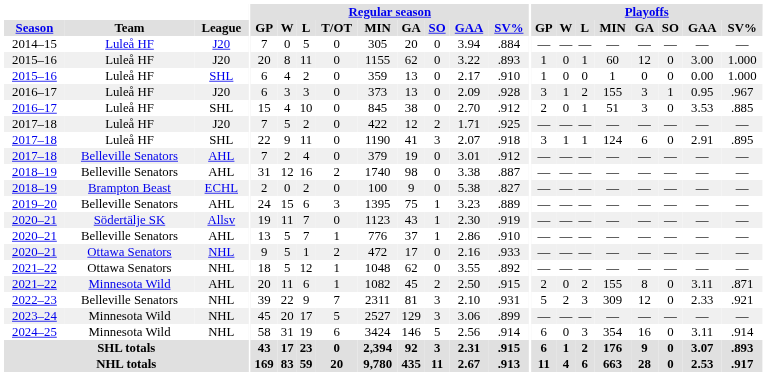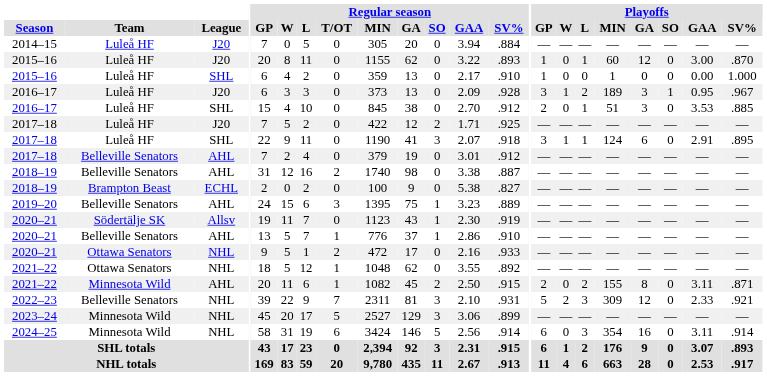 <table border="0" cellpadding="1" cellspacing="0" ID="Table3" style="text-align:center; width:75%">
 <tr style="background:#e0e0e0;">
 <th colspan="3" style="background:#fff;"></th>
 <th rowspan="99" style="background:#fff;"></th>
 <th colspan="9" style="background:#e0e0e0;"><a href='#'>Regular season</a></th>
 <th rowspan="99" style="background:#fff;"></th>
 <th colspan="8" style="background:#e0e0e0;"><a href='#'>Playoffs</a></th>
 </tr>
 <tr bgcolor="#e0e0e0">
 <th><a href='#'>Season</a></th>
 <th>Team</th>
 <th>League</th>
 <th>GP</th>
 <th>W</th>
 <th>L</th>
 <th>T/OT</th>
 <th>MIN</th>
 <th>GA</th>
 <th><a href='#'>SO</a></th>
 <th><a href='#'>GAA</a></th>
 <th><a href='#'>SV%</a></th>
 <th>GP</th>
 <th>W</th>
 <th>L</th>
 <th>MIN</th>
 <th>GA</th>
 <th>SO</th>
 <th>GAA</th>
 <th>SV%</th>
 </tr>
 <tr>
 <td>2014–15</td>
 <td><a href='#'>Luleå HF</a></td>
 <td><a href='#'>J20</a></td>
 <td>7</td>
 <td>0</td>
 <td>5</td>
 <td>0</td>
 <td>305</td>
 <td>20</td>
 <td>0</td>
 <td>3.94</td>
 <td>.884</td>
 <td>—</td>
 <td>—</td>
 <td>—</td>
 <td>—</td>
 <td>—</td>
 <td>—</td>
 <td>—</td>
 <td>—</td>
 </tr>
 <tr bgcolor="#f0f0f0">
 <td>2015–16</td>
 <td>Luleå HF</td>
 <td>J20</td>
 <td>20</td>
 <td>8</td>
 <td>11</td>
 <td>0</td>
 <td>1155</td>
 <td>62</td>
 <td>0</td>
 <td>3.22</td>
 <td>.893</td>
 <td>1</td>
 <td>0</td>
 <td>1</td>
 <td>60</td>
 <td>12</td>
 <td>0</td>
 <td>3.00</td>
-<td>1.000</td>
+<td>.870</td>
 </tr>
 <tr>
 <td><a href='#'>2015–16</a></td>
 <td>Luleå HF</td>
 <td><a href='#'>SHL</a></td>
 <td>6</td>
 <td>4</td>
 <td>2</td>
 <td>0</td>
 <td>359</td>
 <td>13</td>
 <td>0</td>
 <td>2.17</td>
 <td>.910</td>
 <td>1</td>
 <td>0</td>
 <td>0</td>
 <td>1</td>
 <td>0</td>
 <td>0</td>
 <td>0.00</td>
 <td>1.000</td>
 </tr>
 <tr bgcolor="#f0f0f0">
 <td>2016–17</td>
 <td>Luleå HF</td>
 <td>J20</td>
 <td>6</td>
 <td>3</td>
 <td>3</td>
 <td>0</td>
 <td>373</td>
 <td>13</td>
 <td>0</td>
 <td>2.09</td>
 <td>.928</td>
 <td>3</td>
 <td>1</td>
 <td>2</td>
-<td>155</td>
+<td>189</td>
 <td>3</td>
 <td>1</td>
 <td>0.95</td>
 <td>.967</td>
 </tr>
 <tr>
 <td><a href='#'>2016–17</a></td>
 <td>Luleå HF</td>
 <td>SHL</td>
 <td>15</td>
 <td>4</td>
 <td>10</td>
 <td>0</td>
 <td>845</td>
 <td>38</td>
 <td>0</td>
 <td>2.70</td>
 <td>.912</td>
 <td>2</td>
 <td>0</td>
 <td>1</td>
 <td>51</td>
 <td>3</td>
 <td>0</td>
 <td>3.53</td>
 <td>.885</td>
 </tr>
 <tr bgcolor="#f0f0f0">
 <td>2017–18</td>
 <td>Luleå HF</td>
 <td>J20</td>
 <td>7</td>
 <td>5</td>
 <td>2</td>
 <td>0</td>
 <td>422</td>
 <td>12</td>
 <td>2</td>
 <td>1.71</td>
 <td>.925</td>
 <td>—</td>
 <td>—</td>
 <td>—</td>
 <td>—</td>
 <td>—</td>
 <td>—</td>
 <td>—</td>
 <td>—</td>
 </tr>
 <tr>
 <td><a href='#'>2017–18</a></td>
 <td>Luleå HF</td>
 <td>SHL</td>
 <td>22</td>
 <td>9</td>
 <td>11</td>
 <td>0</td>
 <td>1190</td>
 <td>41</td>
 <td>3</td>
 <td>2.07</td>
 <td>.918</td>
 <td>3</td>
 <td>1</td>
 <td>1</td>
 <td>124</td>
 <td>6</td>
 <td>0</td>
 <td>2.91</td>
 <td>.895</td>
 </tr>
 <tr bgcolor="#f0f0f0">
 <td><a href='#'>2017–18</a></td>
 <td><a href='#'>Belleville Senators</a></td>
 <td><a href='#'>AHL</a></td>
 <td>7</td>
 <td>2</td>
 <td>4</td>
 <td>0</td>
 <td>379</td>
 <td>19</td>
 <td>0</td>
 <td>3.01</td>
 <td>.912</td>
 <td>—</td>
 <td>—</td>
 <td>—</td>
 <td>—</td>
 <td>—</td>
 <td>—</td>
 <td>—</td>
 <td>—</td>
 </tr>
 <tr>
 <td><a href='#'>2018–19</a></td>
 <td>Belleville Senators</td>
 <td>AHL</td>
 <td>31</td>
 <td>12</td>
 <td>16</td>
 <td>2</td>
 <td>1740</td>
 <td>98</td>
 <td>0</td>
 <td>3.38</td>
 <td>.887</td>
 <td>—</td>
 <td>—</td>
 <td>—</td>
 <td>—</td>
 <td>—</td>
 <td>—</td>
 <td>—</td>
 <td>—</td>
 </tr>
 <tr bgcolor="#f0f0f0">
 <td><a href='#'>2018–19</a></td>
 <td><a href='#'>Brampton Beast</a></td>
 <td><a href='#'>ECHL</a></td>
 <td>2</td>
 <td>0</td>
 <td>2</td>
 <td>0</td>
 <td>100</td>
 <td>9</td>
 <td>0</td>
 <td>5.38</td>
 <td>.827</td>
 <td>—</td>
 <td>—</td>
 <td>—</td>
 <td>—</td>
 <td>—</td>
 <td>—</td>
 <td>—</td>
 <td>—</td>
 </tr>
 <tr>
 <td><a href='#'>2019–20</a></td>
 <td>Belleville Senators</td>
 <td>AHL</td>
 <td>24</td>
 <td>15</td>
 <td>6</td>
 <td>3</td>
 <td>1395</td>
 <td>75</td>
 <td>1</td>
 <td>3.23</td>
 <td>.889</td>
 <td>—</td>
 <td>—</td>
 <td>—</td>
 <td>—</td>
 <td>—</td>
 <td>—</td>
 <td>—</td>
 <td>—</td>
 </tr>
 <tr bgcolor="#f0f0f0">
 <td><a href='#'>2020–21</a></td>
 <td><a href='#'>Södertälje SK</a></td>
 <td><a href='#'>Allsv</a></td>
 <td>19</td>
 <td>11</td>
 <td>7</td>
 <td>0</td>
 <td>1123</td>
 <td>43</td>
 <td>1</td>
 <td>2.30</td>
 <td>.919</td>
 <td>—</td>
 <td>—</td>
 <td>—</td>
 <td>—</td>
 <td>—</td>
 <td>—</td>
 <td>—</td>
 <td>—</td>
 </tr>
 <tr>
 <td><a href='#'>2020–21</a></td>
 <td>Belleville Senators</td>
 <td>AHL</td>
 <td>13</td>
 <td>5</td>
 <td>7</td>
 <td>1</td>
 <td>776</td>
 <td>37</td>
 <td>1</td>
 <td>2.86</td>
 <td>.910</td>
 <td>—</td>
 <td>—</td>
 <td>—</td>
 <td>—</td>
 <td>—</td>
 <td>—</td>
 <td>—</td>
 <td>—</td>
 </tr>
 <tr bgcolor="#f0f0f0">
 <td><a href='#'>2020–21</a></td>
 <td><a href='#'>Ottawa Senators</a></td>
 <td><a href='#'>NHL</a></td>
 <td>9</td>
 <td>5</td>
 <td>1</td>
 <td>2</td>
 <td>472</td>
 <td>17</td>
 <td>0</td>
 <td>2.16</td>
 <td>.933</td>
 <td>—</td>
 <td>—</td>
 <td>—</td>
 <td>—</td>
 <td>—</td>
 <td>—</td>
 <td>—</td>
 <td>—</td>
 </tr>
 <tr>
 <td><a href='#'>2021–22</a></td>
 <td>Ottawa Senators</td>
 <td>NHL</td>
 <td>18</td>
 <td>5</td>
 <td>12</td>
 <td>1</td>
 <td>1048</td>
 <td>62</td>
 <td>0</td>
 <td>3.55</td>
 <td>.892</td>
 <td>—</td>
 <td>—</td>
 <td>—</td>
 <td>—</td>
 <td>—</td>
 <td>—</td>
 <td>—</td>
 <td>—</td>
 </tr>
 <tr bgcolor="#f0f0f0">
 <td><a href='#'>2021–22</a></td>
 <td><a href='#'>Minnesota Wild</a></td>
 <td>AHL</td>
 <td>20</td>
 <td>11</td>
 <td>6</td>
 <td>1</td>
 <td>1082</td>
 <td>45</td>
 <td>2</td>
 <td>2.50</td>
 <td>.915</td>
 <td>2</td>
 <td>0</td>
 <td>2</td>
 <td>155</td>
 <td>8</td>
 <td>0</td>
 <td>3.11</td>
 <td>.871</td>
 </tr>
 <tr>
 <td><a href='#'>2022–23</a></td>
 <td>Belleville Senators</td>
 <td>NHL</td>
 <td>39</td>
 <td>22</td>
 <td>9</td>
 <td>7</td>
 <td>2311</td>
 <td>81</td>
 <td>3</td>
 <td>2.10</td>
 <td>.931</td>
 <td>5</td>
 <td>2</td>
 <td>3</td>
 <td>309</td>
 <td>12</td>
 <td>0</td>
 <td>2.33</td>
 <td>.921</td>
 </tr>
 <tr bgcolor="#f0f0f0">
 <td><a href='#'>2023–24</a></td>
 <td>Minnesota Wild</td>
 <td>NHL</td>
 <td>45</td>
 <td>20</td>
 <td>17</td>
 <td>5</td>
 <td>2527</td>
 <td>129</td>
 <td>3</td>
 <td>3.06</td>
 <td>.899</td>
 <td>—</td>
 <td>—</td>
 <td>—</td>
 <td>—</td>
 <td>—</td>
 <td>—</td>
 <td>—</td>
 <td>—</td>
 </tr>
 <tr>
 <td><a href='#'>2024–25</a></td>
 <td>Minnesota Wild</td>
 <td>NHL</td>
 <td>58</td>
 <td>31</td>
 <td>19</td>
 <td>6</td>
 <td>3424</td>
 <td>146</td>
 <td>5</td>
 <td>2.56</td>
 <td>.914</td>
 <td>6</td>
 <td>0</td>
 <td>3</td>
 <td>354</td>
 <td>16</td>
 <td>0</td>
 <td>3.11</td>
 <td>.914</td>
 </tr>
 <tr ALIGN="center" bgcolor="#e0e0e0">
 <th colspan="3" align="center">SHL totals</th>
 <th>43</th>
 <th>17</th>
 <th>23</th>
 <th>0</th>
 <th>2,394</th>
 <th>92</th>
 <th>3</th>
 <th>2.31</th>
 <th>.915</th>
 <th>6</th>
 <th>1</th>
 <th>2</th>
 <th>176</th>
 <th>9</th>
 <th>0</th>
 <th>3.07</th>
 <th>.893</th>
 </tr>
 <tr ALIGN="center" bgcolor="#e0e0e0">
 <th colspan="3" align="center">NHL totals</th>
 <th>169</th>
 <th>83</th>
 <th>59</th>
 <th>20</th>
 <th>9,780</th>
 <th>435</th>
 <th>11</th>
 <th>2.67</th>
 <th>.913</th>
 <th>11</th>
 <th>4</th>
 <th>6</th>
 <th>663</th>
 <th>28</th>
 <th>0</th>
 <th>2.53</th>
 <th>.917</th>
 </tr>
 </table>
